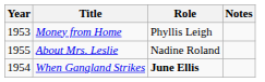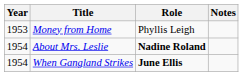 <table class="wikitable sortable">
 <tr>
 <th>Year</th>
 <th>Title</th>
 <th>Role</th>
 <th>Notes</th>
 </tr>
 <tr>
 <td>1953</td>
 <td><em><a href='#'>Money from Home</a></em></td>
 <td>Phyllis Leigh</td>
 <td></td>
 </tr>
 <tr>
-<td>1955</td>
+<td>1954</td>
 <td><em><a href='#'>About Mrs. Leslie</a></em></td>
-<td>Nadine Roland</td>
+<td><strong>Nadine Roland</strong></td>
 <td></td>
 </tr>
 <tr>
 <td>1954</td>
 <td><em><a href='#'>When Gangland Strikes</a></em></td>
 <td><strong>June Ellis</strong></td>
 <td></td>
 </tr>
 </table>
